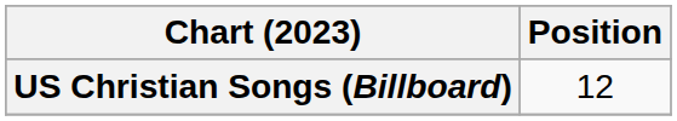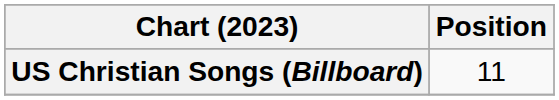 <table class="wikitable plainrowheaders" style="text-align:center">
 <tr>
 <th scope="col">Chart (2023)</th>
 <th scope="col">Position</th>
 </tr>
 <tr>
 <th scope="row">US Christian Songs (<em>Billboard</em>)</th>
-<td>12</td>
+<td>11</td>
 </tr>
 <tr>
 </tr>
 </table>
